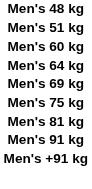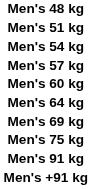 <table>
 <tr>
 <th scope="row">Men's 48 kg<br></th>
 <td></td>
 <td></td>
 <td></td>
 </tr>
 <tr>
 <th scope="row">Men's 51 kg<br></th>
+<td></td>
+<td></td>
+<td></td>
+</tr>
+<tr>
+<th scope="row">Men's 54 kg<br></th>
+<td></td>
+<td></td>
+<td></td>
+</tr>
+<tr>
+<th scope="row">Men's 57 kg<br></th>
 <td></td>
 <td></td>
 <td></td>
 </tr>
 <tr>
 <th scope="row">Men's 60 kg<br></th>
 <td></td>
 <td></td>
 <td></td>
 </tr>
 <tr>
 <th scope="row">Men's 64 kg<br></th>
 <td></td>
 <td></td>
 <td></td>
 </tr>
 <tr>
 <th scope="row">Men's 69 kg<br></th>
 <td></td>
 <td></td>
 <td></td>
 </tr>
 <tr>
 <th scope="row">Men's 75 kg<br></th>
 <td></td>
 <td></td>
 <td></td>
 </tr>
 <tr>
-<th scope="row">Men's 81 kg<br></th>
-<td></td>
-<td></td>
-<td></td>
-</tr>
-<tr>
 <th scope="row">Men's 91 kg<br></th>
 <td></td>
 <td></td>
 <td></td>
 </tr>
 <tr>
 <th scope="row">Men's +91 kg<br></th>
 <td></td>
 <td></td>
 <td></td>
 </tr>
 </table>
